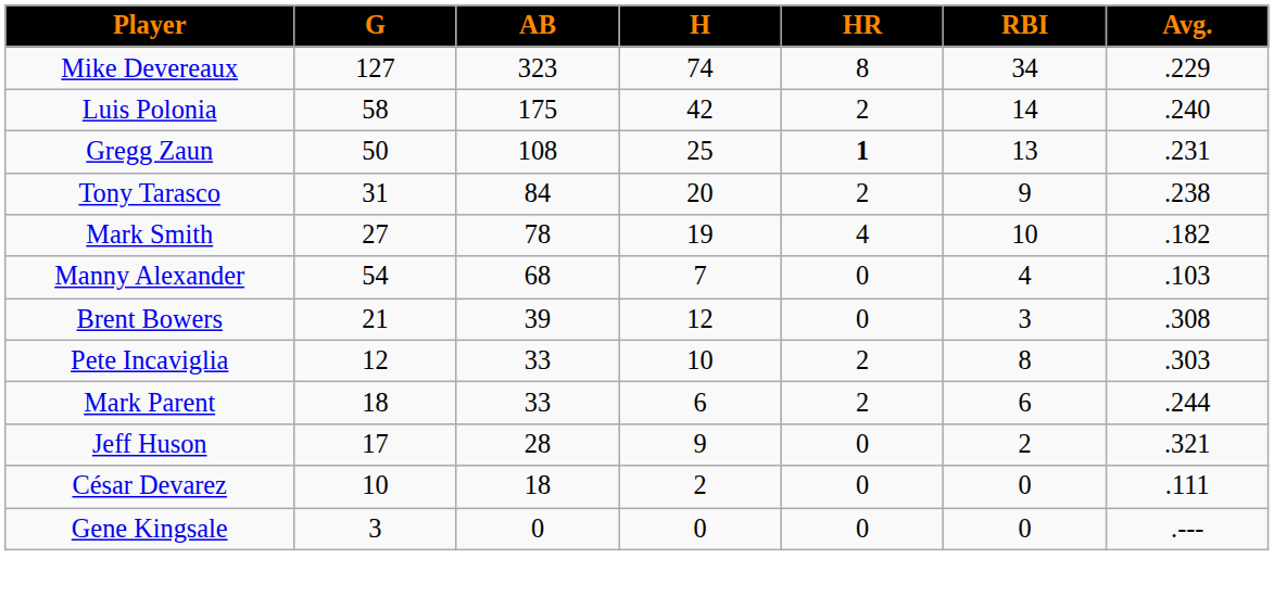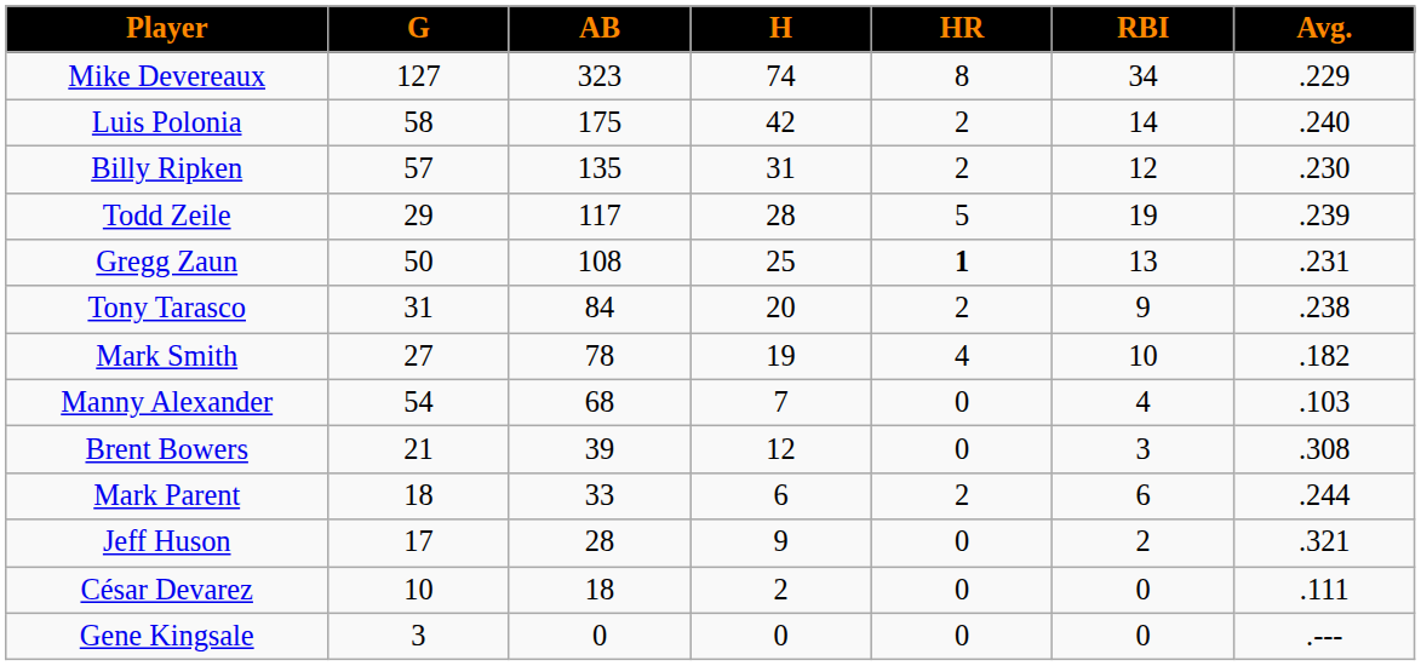 <table class="wikitable sortable">
 <tr>
 <th style="background:black; color:#ff8800; width:16%;">Player</th>
 <th style="background:black; color:#ff8800; width:9%;">G</th>
 <th style="background:black; color:#ff8800; width:9%;">AB</th>
 <th style="background:black; color:#ff8800; width:9%;">H</th>
 <th style="background:black; color:#ff8800; width:9%;">HR</th>
 <th style="background:black; color:#ff8800; width:9%;">RBI</th>
 <th style="background:black; color:#ff8800; width:9%;">Avg.</th>
 </tr>
 <tr style="text-align:center;">
 <td><a href='#'>Mike Devereaux</a></td>
 <td>127</td>
 <td>323</td>
 <td>74</td>
 <td>8</td>
 <td>34</td>
 <td>.229</td>
 </tr>
 <tr style="text-align:center;">
 <td><a href='#'>Luis Polonia</a></td>
 <td>58</td>
 <td>175</td>
 <td>42</td>
 <td>2</td>
 <td>14</td>
 <td>.240</td>
+</tr>
+<tr style="text-align:center;">
+<td><a href='#'>Billy Ripken</a></td>
+<td>57</td>
+<td>135</td>
+<td>31</td>
+<td>2</td>
+<td>12</td>
+<td>.230</td>
+</tr>
+<tr style="text-align:center;">
+<td><a href='#'>Todd Zeile</a></td>
+<td>29</td>
+<td>117</td>
+<td>28</td>
+<td>5</td>
+<td>19</td>
+<td>.239</td>
 </tr>
 <tr style="text-align:center;">
 <td><a href='#'>Gregg Zaun</a></td>
 <td>50</td>
 <td>108</td>
 <td>25</td>
 <td><strong>1</strong></td>
 <td>13</td>
 <td>.231</td>
 </tr>
 <tr style="text-align:center;">
 <td><a href='#'>Tony Tarasco</a></td>
 <td>31</td>
 <td>84</td>
 <td>20</td>
 <td>2</td>
 <td>9</td>
 <td>.238</td>
 </tr>
 <tr style="text-align:center;">
 <td><a href='#'>Mark Smith</a></td>
 <td>27</td>
 <td>78</td>
 <td>19</td>
 <td>4</td>
 <td>10</td>
 <td>.182</td>
 </tr>
 <tr style="text-align:center;">
 <td><a href='#'>Manny Alexander</a></td>
 <td>54</td>
 <td>68</td>
 <td>7</td>
 <td>0</td>
 <td>4</td>
 <td>.103</td>
 </tr>
 <tr style="text-align:center;">
 <td><a href='#'>Brent Bowers</a></td>
 <td>21</td>
 <td>39</td>
 <td>12</td>
 <td>0</td>
 <td>3</td>
 <td>.308</td>
 </tr>
 <tr style="text-align:center;">
-<td><a href='#'>Pete Incaviglia</a></td>
-<td>12</td>
-<td>33</td>
-<td>10</td>
-<td>2</td>
-<td>8</td>
-<td>.303</td>
-</tr>
-<tr style="text-align:center;">
 <td><a href='#'>Mark Parent</a></td>
 <td>18</td>
 <td>33</td>
 <td>6</td>
 <td>2</td>
 <td>6</td>
 <td>.244</td>
 </tr>
 <tr style="text-align:center;">
 <td><a href='#'>Jeff Huson</a></td>
 <td>17</td>
 <td>28</td>
 <td>9</td>
 <td>0</td>
 <td>2</td>
 <td>.321</td>
 </tr>
 <tr style="text-align:center;">
 <td><a href='#'>César Devarez</a></td>
 <td>10</td>
 <td>18</td>
 <td>2</td>
 <td>0</td>
 <td>0</td>
 <td>.111</td>
 </tr>
 <tr style="text-align:center;">
 <td><a href='#'>Gene Kingsale</a></td>
 <td>3</td>
 <td>0</td>
 <td>0</td>
 <td>0</td>
 <td>0</td>
 <td>.---</td>
 </tr>
 </table>
